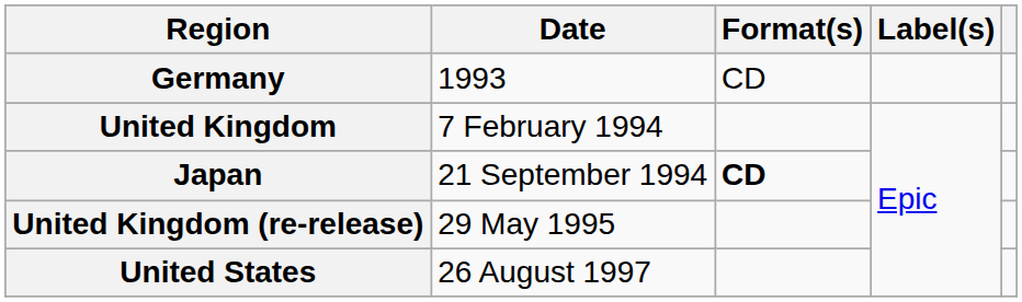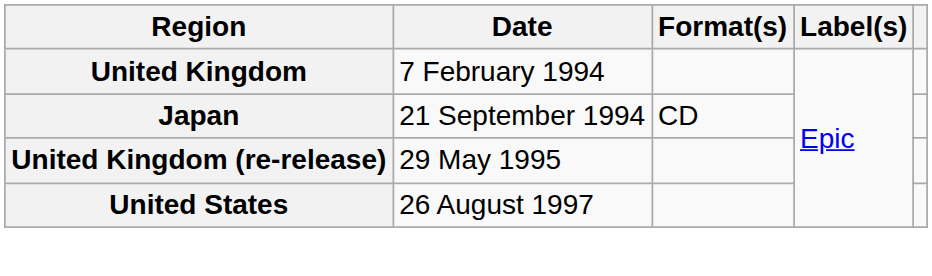 <table class="wikitable plainrowheaders">
 <tr>
 <th scope="col">Region</th>
 <th scope="col">Date</th>
 <th scope="col">Format(s)</th>
 <th scope="col">Label(s)</th>
 <th scope="col"></th>
-</tr>
-<tr>
-<th scope="row">Germany</th>
-<td>1993</td>
-<td>CD</td>
-<td></td>
-<td></td>
 </tr>
 <tr>
 <th scope="row">United Kingdom</th>
 <td>7 February 1994</td>
 <td></td>
 <td rowspan="4"><a href='#'>Epic</a></td>
 <td></td>
 </tr>
 <tr>
 <th scope="row">Japan</th>
 <td>21 September 1994</td>
-<td><strong>CD</strong></td>
+<td>CD</td>
 <td></td>
 </tr>
 <tr>
 <th scope="row">United Kingdom (re-release)</th>
 <td>29 May 1995</td>
 <td></td>
 <td></td>
 </tr>
 <tr>
 <th scope="row">United States</th>
 <td>26 August 1997</td>
 <td></td>
 <td></td>
 </tr>
 </table>
